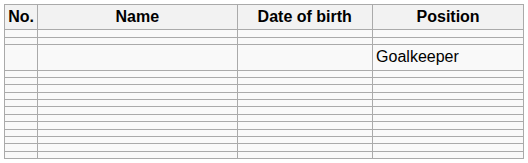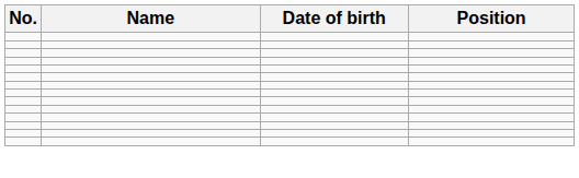 <table class="wikitable sortable" style=font-size:100%; text-align:center;>
 <tr>
 <th>No.</th>
 <th style=width:12em>Name</th>
 <th style=width:8em>Date of birth</th>
 <th style=width:9em>Position</th>
 </tr>
 <tr>
 <td></td>
 <td align=left></td>
 <td align=right></td>
 <td></td>
 </tr>
 <tr>
 <td></td>
 <td align=left></td>
 <td align=right></td>
 <td></td>
-</tr>
-<tr>
-<td></td>
-<td align=left></td>
-<td align=right></td>
-<td>Goalkeeper</td>
 </tr>
 <tr>
 <td></td>
 <td align=left></td>
 <td align=right></td>
 <td></td>
 </tr>
 <tr>
 <td></td>
 <td align=left></td>
 <td align=right></td>
 <td></td>
 </tr>
 <tr>
 <td></td>
 <td align=left></td>
 <td align=right></td>
 <td></td>
 </tr>
 <tr>
 <td></td>
 <td align=left></td>
 <td align=right></td>
 <td></td>
 </tr>
 <tr>
 <td></td>
 <td align=left></td>
 <td align=right></td>
 <td></td>
 </tr>
 <tr>
 <td></td>
 <td align=left></td>
 <td align=right></td>
 <td></td>
 </tr>
 <tr>
 <td></td>
 <td align=left></td>
 <td align=right></td>
 <td></td>
 </tr>
 <tr>
 <td></td>
 <td align=left></td>
 <td align=right></td>
 <td></td>
 </tr>
 <tr>
 <td></td>
 <td align=left></td>
 <td align=right></td>
 <td></td>
 </tr>
 <tr>
 <td></td>
 <td align=left></td>
 <td align=right></td>
 <td></td>
 </tr>
 <tr>
 <td></td>
 <td align=left></td>
 <td align=right></td>
 <td></td>
 </tr>
 <tr>
 <td></td>
 <td align=left></td>
 <td align=right></td>
 <td></td>
 </tr>
 </table>
